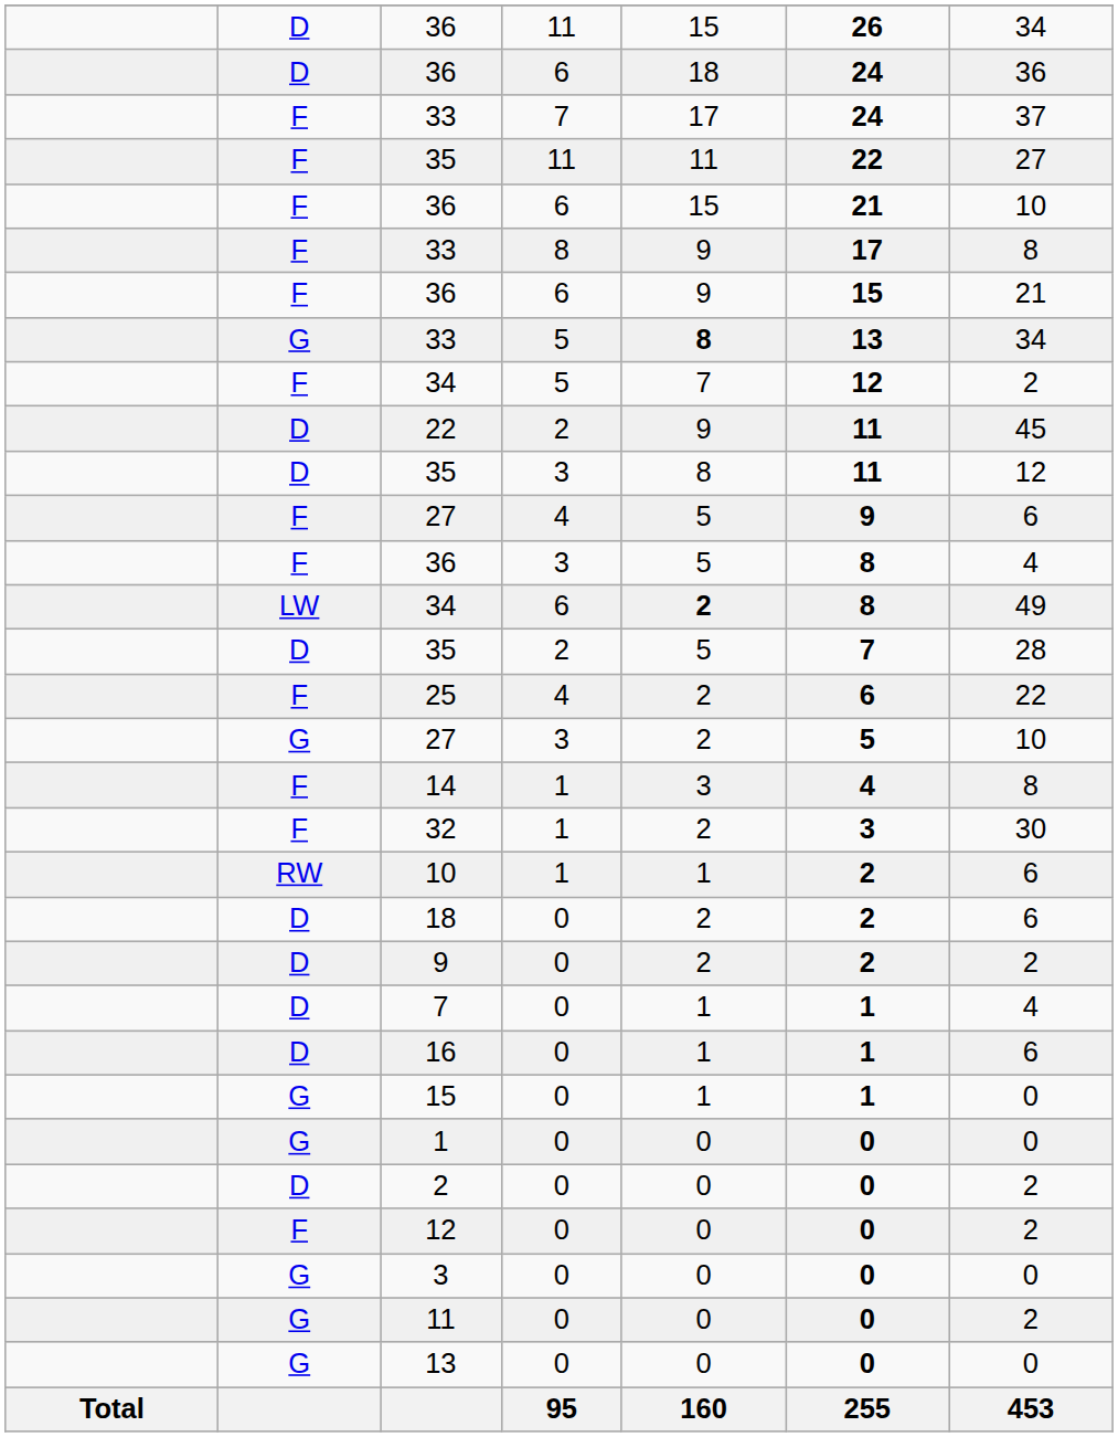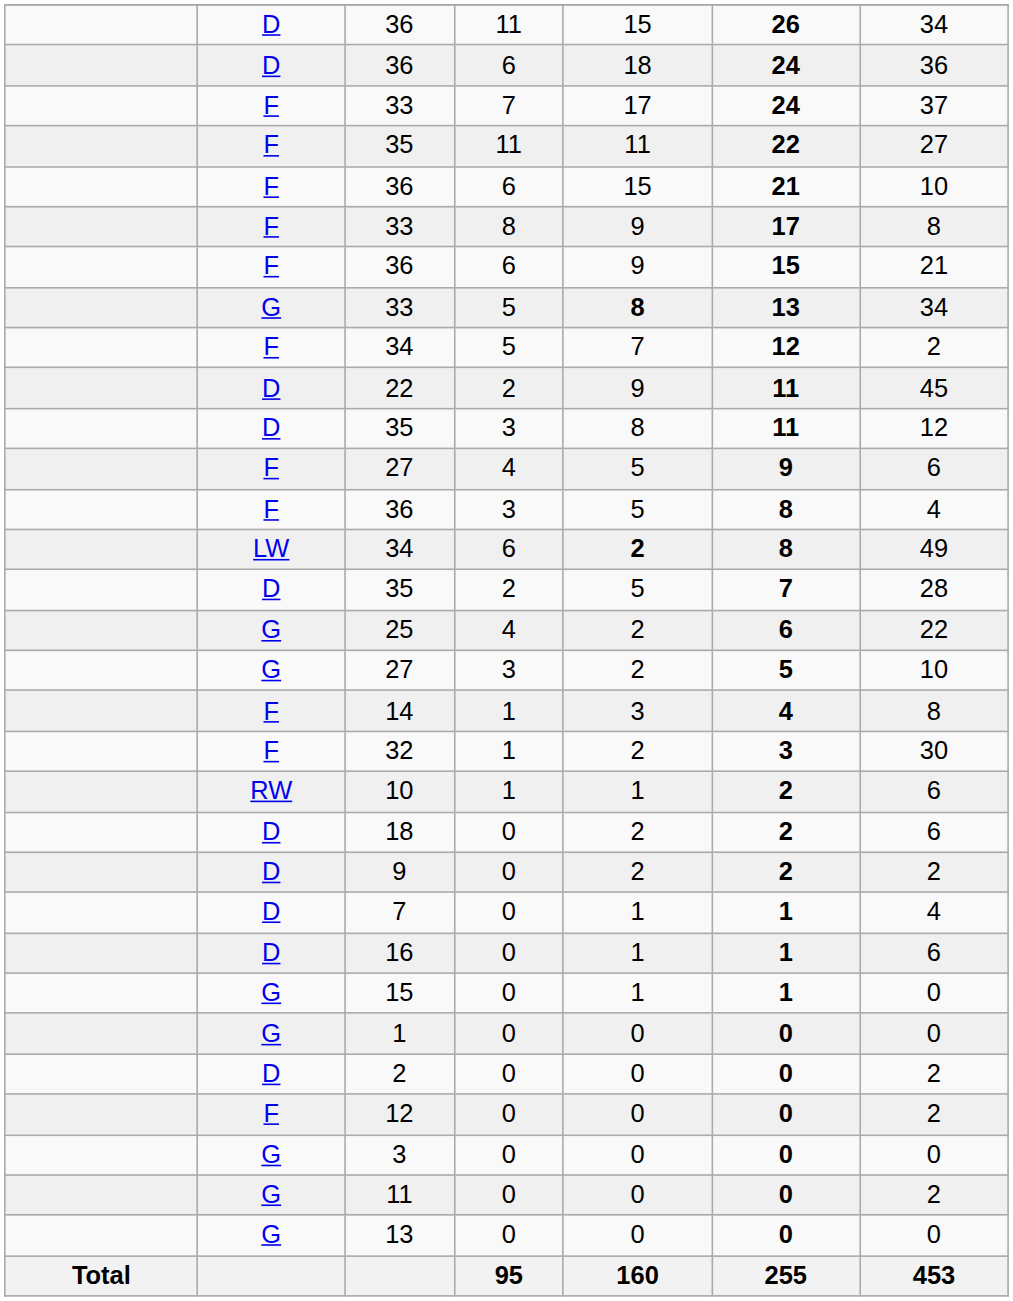 <table class="wikitable sortable" width ="50%">
 <tr align="center">
 </tr>
 <tr align="center" bgcolor="">
 <td></td>
 <td><a href='#'>D</a></td>
 <td>36</td>
 <td>11</td>
 <td>15</td>
 <td><strong>26</strong></td>
 <td>34</td>
 </tr>
 <tr align="center" bgcolor="f0f0f0">
 <td></td>
 <td><a href='#'>D</a></td>
 <td>36</td>
 <td>6</td>
 <td>18</td>
 <td><strong>24</strong></td>
 <td>36</td>
 </tr>
 <tr align="center" bgcolor="">
 <td></td>
 <td><a href='#'>F</a></td>
 <td>33</td>
 <td>7</td>
 <td>17</td>
 <td><strong>24</strong></td>
 <td>37</td>
 </tr>
 <tr align="center" bgcolor="f0f0f0">
 <td></td>
 <td><a href='#'>F</a></td>
 <td>35</td>
 <td>11</td>
 <td>11</td>
 <td><strong>22</strong></td>
 <td>27</td>
 </tr>
 <tr align="center" bgcolor="">
 <td></td>
 <td><a href='#'>F</a></td>
 <td>36</td>
 <td>6</td>
 <td>15</td>
 <td><strong>21</strong></td>
 <td>10</td>
 </tr>
 <tr align="center" bgcolor="f0f0f0">
 <td></td>
 <td><a href='#'>F</a></td>
 <td>33</td>
 <td>8</td>
 <td>9</td>
 <td><strong>17</strong></td>
 <td>8</td>
 </tr>
 <tr align="center" bgcolor="">
 <td></td>
 <td><a href='#'>F</a></td>
 <td>36</td>
 <td>6</td>
 <td>9</td>
 <td><strong>15</strong></td>
 <td>21</td>
 </tr>
 <tr align="center" bgcolor="f0f0f0">
 <td></td>
 <td><a href='#'>G</a></td>
 <td>33</td>
 <td>5</td>
 <td><strong>8</strong></td>
 <td><strong>13</strong></td>
 <td>34</td>
 </tr>
 <tr align="center" bgcolor="">
 <td></td>
 <td><a href='#'>F</a></td>
 <td>34</td>
 <td>5</td>
 <td>7</td>
 <td><strong>12</strong></td>
 <td>2</td>
 </tr>
 <tr align="center" bgcolor="f0f0f0">
 <td></td>
 <td><a href='#'>D</a></td>
 <td>22</td>
 <td>2</td>
 <td>9</td>
 <td><strong>11</strong></td>
 <td>45</td>
 </tr>
 <tr align="center" bgcolor="">
 <td></td>
 <td><a href='#'>D</a></td>
 <td>35</td>
 <td>3</td>
 <td>8</td>
 <td><strong>11</strong></td>
 <td>12</td>
 </tr>
 <tr align="center" bgcolor="f0f0f0">
 <td></td>
 <td><a href='#'>F</a></td>
 <td>27</td>
 <td>4</td>
 <td>5</td>
 <td><strong>9</strong></td>
 <td>6</td>
 </tr>
 <tr align="center" bgcolor="">
 <td></td>
 <td><a href='#'>F</a></td>
 <td>36</td>
 <td>3</td>
 <td>5</td>
 <td><strong>8</strong></td>
 <td>4</td>
 </tr>
 <tr align="center" bgcolor="f0f0f0">
 <td></td>
 <td><a href='#'>LW</a></td>
 <td>34</td>
 <td>6</td>
 <td><strong>2</strong></td>
 <td><strong>8</strong></td>
 <td>49</td>
 </tr>
 <tr align="center" bgcolor="">
 <td></td>
 <td><a href='#'>D</a></td>
 <td>35</td>
 <td>2</td>
 <td>5</td>
 <td><strong>7</strong></td>
 <td>28</td>
 </tr>
 <tr align="center" bgcolor="f0f0f0">
 <td></td>
-<td><a href='#'>F</a></td>
+<td><a href='#'>G</a></td>
 <td>25</td>
 <td>4</td>
 <td>2</td>
 <td><strong>6</strong></td>
 <td>22</td>
 </tr>
 <tr align="center" bgcolor="">
 <td></td>
 <td><a href='#'>G</a></td>
 <td>27</td>
 <td>3</td>
 <td>2</td>
 <td><strong>5</strong></td>
 <td>10</td>
 </tr>
 <tr align="center" bgcolor="f0f0f0">
 <td></td>
 <td><a href='#'>F</a></td>
 <td>14</td>
 <td>1</td>
 <td>3</td>
 <td><strong>4</strong></td>
 <td>8</td>
 </tr>
 <tr align="center" bgcolor="">
 <td></td>
 <td><a href='#'>F</a></td>
 <td>32</td>
 <td>1</td>
 <td>2</td>
 <td><strong>3</strong></td>
 <td>30</td>
 </tr>
 <tr align="center" bgcolor="f0f0f0">
 <td></td>
 <td><a href='#'>RW</a></td>
 <td>10</td>
 <td>1</td>
 <td>1</td>
 <td><strong>2</strong></td>
 <td>6</td>
 </tr>
 <tr align="center" bgcolor="">
 <td></td>
 <td><a href='#'>D</a></td>
 <td>18</td>
 <td>0</td>
 <td>2</td>
 <td><strong>2</strong></td>
 <td>6</td>
 </tr>
 <tr align="center" bgcolor="f0f0f0">
 <td></td>
 <td><a href='#'>D</a></td>
 <td>9</td>
 <td>0</td>
 <td>2</td>
 <td><strong>2</strong></td>
 <td>2</td>
 </tr>
 <tr align="center" bgcolor="">
 <td></td>
 <td><a href='#'>D</a></td>
 <td>7</td>
 <td>0</td>
 <td>1</td>
 <td><strong>1</strong></td>
 <td>4</td>
 </tr>
 <tr align="center" bgcolor="f0f0f0">
 <td></td>
 <td><a href='#'>D</a></td>
 <td>16</td>
 <td>0</td>
 <td>1</td>
 <td><strong>1</strong></td>
 <td>6</td>
 </tr>
 <tr align="center" bgcolor="">
 <td></td>
 <td><a href='#'>G</a></td>
 <td>15</td>
 <td>0</td>
 <td>1</td>
 <td><strong>1</strong></td>
 <td>0</td>
 </tr>
 <tr align="center" bgcolor="f0f0f0">
 <td></td>
 <td><a href='#'>G</a></td>
 <td>1</td>
 <td>0</td>
 <td>0</td>
 <td><strong>0</strong></td>
 <td>0</td>
 </tr>
 <tr align="center" bgcolor="">
 <td></td>
 <td><a href='#'>D</a></td>
 <td>2</td>
 <td>0</td>
 <td>0</td>
 <td><strong>0</strong></td>
 <td>2</td>
 </tr>
 <tr align="center" bgcolor="f0f0f0">
 <td></td>
 <td><a href='#'>F</a></td>
 <td>12</td>
 <td>0</td>
 <td>0</td>
 <td><strong>0</strong></td>
 <td>2</td>
 </tr>
 <tr align="center" bgcolor="">
 <td></td>
 <td><a href='#'>G</a></td>
 <td>3</td>
 <td>0</td>
 <td>0</td>
 <td><strong>0</strong></td>
 <td>0</td>
 </tr>
 <tr align="center" bgcolor="f0f0f0">
 <td></td>
 <td><a href='#'>G</a></td>
 <td>11</td>
 <td>0</td>
 <td>0</td>
 <td><strong>0</strong></td>
 <td>2</td>
 </tr>
 <tr align="center" bgcolor="">
 <td></td>
 <td><a href='#'>G</a></td>
 <td>13</td>
 <td>0</td>
 <td>0</td>
 <td><strong>0</strong></td>
 <td>0</td>
 </tr>
 <tr>
 <th>Total</th>
 <th></th>
 <th></th>
 <th>95</th>
 <th>160</th>
 <th>255</th>
 <th>453</th>
 </tr>
 </table>
